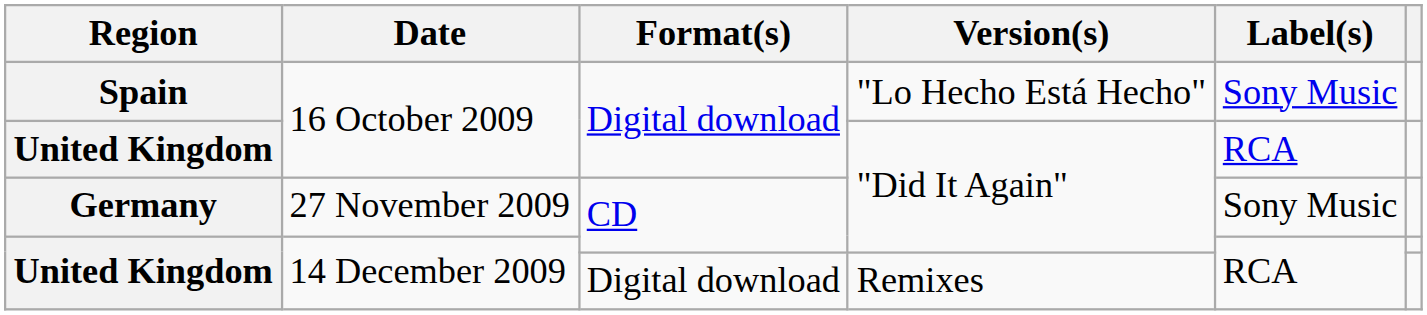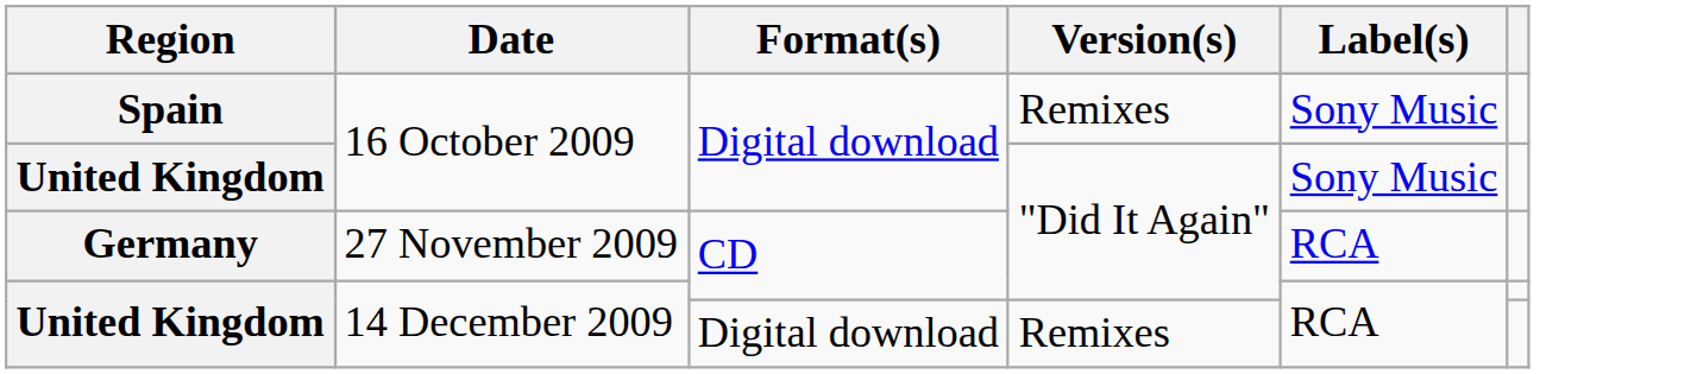 <table class="wikitable plainrowheaders">
 <tr>
 <th scope="col">Region</th>
 <th scope="col">Date</th>
 <th scope="col">Format(s)</th>
 <th scope="col">Version(s)</th>
 <th scope="col">Label(s)</th>
 <th scope="col"></th>
 </tr>
 <tr>
 <th scope="row">Spain</th>
 <td rowspan="2">16 October 2009</td>
 <td rowspan="2"><a href='#'>Digital download</a></td>
-<td>"Lo Hecho Está Hecho"</td>
+<td>Remixes</td>
 <td><a href='#'>Sony Music</a></td>
 <td></td>
 </tr>
 <tr>
 <th scope="row">United Kingdom</th>
 <td rowspan="3">"Did It Again"</td>
-<td><a href='#'>RCA</a></td>
+<td><a href='#'>Sony Music</a></td>
 <td></td>
 </tr>
 <tr>
 <th scope="row">Germany</th>
 <td>27 November 2009</td>
 <td rowspan="2"><a href='#'>CD</a></td>
-<td>Sony Music</td>
+<td><a href='#'>RCA</a></td>
 <td></td>
 </tr>
 <tr>
 <th scope="row" rowspan="2">United Kingdom</th>
 <td rowspan="2">14 December 2009</td>
 <td rowspan="2">RCA</td>
 <td></td>
 </tr>
 <tr>
 <td>Digital download </td>
 <td>Remixes</td>
 <td></td>
 </tr>
 </table>
